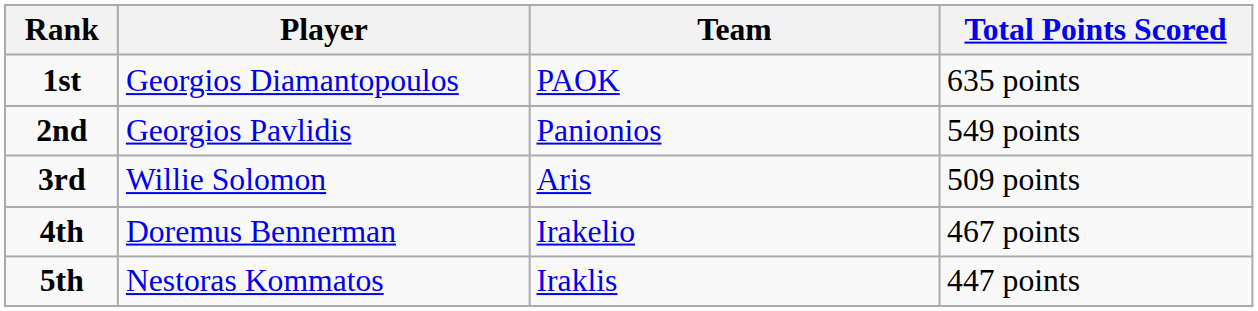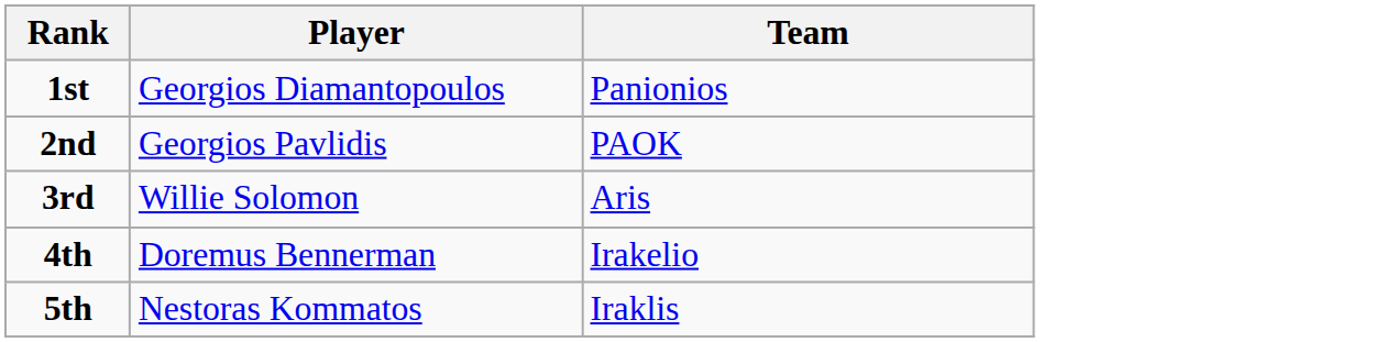 <table class="wikitable sortable">
 <tr>
 <th style="width:50px;">Rank</th>
 <th style="width:200px;">Player</th>
 <th style="width:200px;">Team</th>
-<th style="width:150px;"><a href='#'>Total Points Scored</a></th>
 </tr>
 <tr>
 <td style="text-align:center;"><strong>1st</strong></td>
 <td> <a href='#'>Georgios Diamantopoulos</a></td>
-<td><a href='#'>PAOK</a></td>
-<td>635 points</td>
+<td><a href='#'>Panionios</a></td>
 </tr>
 <tr>
 <td style="text-align:center;"><strong>2nd</strong></td>
 <td> <a href='#'>Georgios Pavlidis</a></td>
-<td><a href='#'>Panionios</a></td>
-<td>549 points</td>
+<td><a href='#'>PAOK</a></td>
 </tr>
 <tr>
 <td style="text-align:center;"><strong>3rd</strong></td>
 <td> <a href='#'>Willie Solomon</a></td>
 <td><a href='#'>Aris</a></td>
-<td>509 points</td>
 </tr>
 <tr>
 <td style="text-align:center;"><strong>4th</strong></td>
 <td> <a href='#'>Doremus Bennerman</a></td>
 <td><a href='#'>Irakelio</a></td>
-<td>467 points</td>
 </tr>
 <tr>
 <td style="text-align:center;"><strong>5th</strong></td>
 <td> <a href='#'>Nestoras Kommatos</a></td>
 <td><a href='#'>Iraklis</a></td>
-<td>447 points</td>
 </tr>
 </table>
